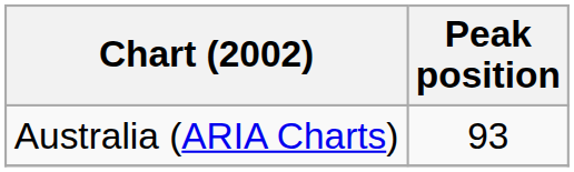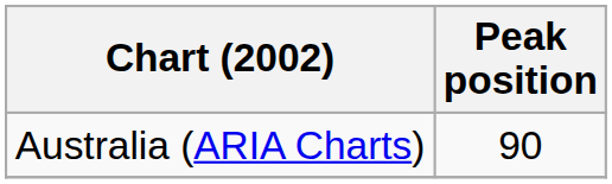 <table class="wikitable sortable">
 <tr>
 <th align="center">Chart (2002)</th>
 <th align="center">Peak<br>position</th>
 </tr>
 <tr>
 <td>Australia (<a href='#'>ARIA Charts</a>)</td>
-<td align="center">93</td>
+<td align="center">90</td>
 </tr>
 <tr>
 </tr>
 <tr>
 </tr>
 <tr>
 </tr>
 </table>
